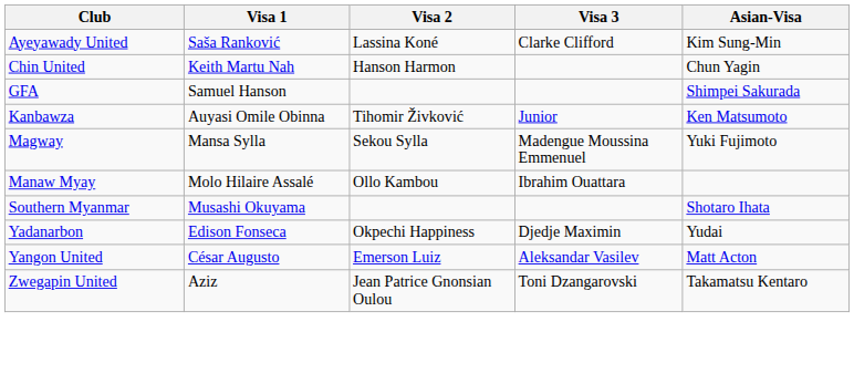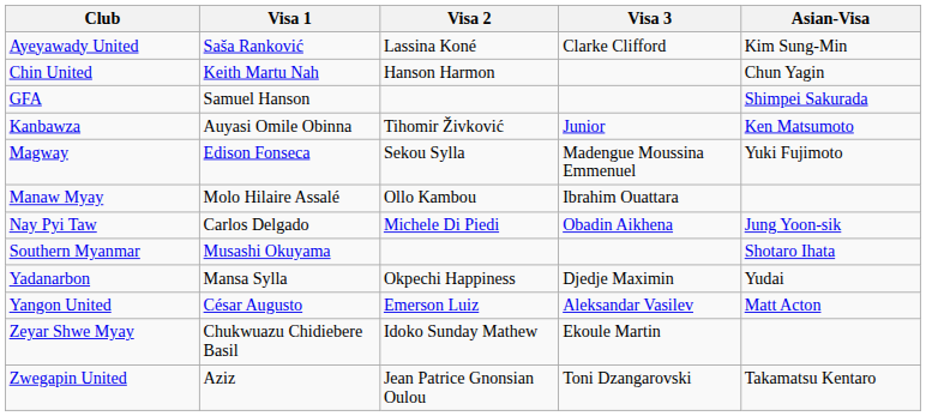 <table class="wikitable">
 <tr>
 <th style="width:190px;">Club</th>
 <th style="width:175px;">Visa 1</th>
 <th style="width:175px;">Visa 2</th>
 <th style="width:175px;">Visa 3</th>
 <th style="width:175px;">Asian-Visa</th>
 </tr>
 <tr style="vertical-align:top;">
 <td><a href='#'>Ayeyawady United</a></td>
 <td> <a href='#'>Saša Ranković</a></td>
 <td> Lassina Koné</td>
 <td> Clarke Clifford</td>
 <td> Kim Sung-Min</td>
 </tr>
 <tr style="vertical-align:top;">
 <td><a href='#'>Chin United</a></td>
 <td> <a href='#'>Keith Martu Nah</a></td>
 <td> Hanson Harmon</td>
 <td></td>
 <td> Chun Yagin</td>
 </tr>
 <tr style="vertical-align:top;">
 <td><a href='#'>GFA</a></td>
 <td> Samuel Hanson</td>
 <td></td>
 <td></td>
 <td> <a href='#'>Shimpei Sakurada</a></td>
 </tr>
 <tr style="vertical-align:top;">
 <td><a href='#'>Kanbawza</a></td>
 <td> Auyasi Omile Obinna</td>
 <td> Tihomir Živković</td>
 <td> <a href='#'>Junior</a></td>
 <td> <a href='#'>Ken Matsumoto</a></td>
 </tr>
 <tr style="vertical-align:top;">
 <td><a href='#'>Magway</a></td>
-<td> Mansa Sylla</td>
+<td> <a href='#'>Edison Fonseca</a></td>
 <td> Sekou Sylla</td>
 <td> Madengue Moussina Emmenuel</td>
 <td> Yuki Fujimoto</td>
 </tr>
 <tr style="vertical-align:top;">
 <td><a href='#'>Manaw Myay</a></td>
 <td> Molo Hilaire Assalé</td>
 <td> Ollo Kambou</td>
 <td> Ibrahim Ouattara</td>
 <td></td>
 </tr>
 <tr style="vertical-align:top;">
+<td><a href='#'>Nay Pyi Taw</a></td>
+<td> Carlos Delgado</td>
+<td> <a href='#'>Michele Di Piedi</a></td>
+<td> <a href='#'>Obadin Aikhena</a></td>
+<td> <a href='#'>Jung Yoon-sik</a></td>
+</tr>
+<tr style="vertical-align:top;">
 <td><a href='#'>Southern Myanmar</a></td>
 <td> <a href='#'>Musashi Okuyama</a></td>
 <td></td>
 <td></td>
 <td> <a href='#'>Shotaro Ihata</a></td>
 </tr>
 <tr style="vertical-align:top;">
 <td><a href='#'>Yadanarbon</a></td>
-<td> <a href='#'>Edison Fonseca</a></td>
+<td> Mansa Sylla</td>
 <td> Okpechi Happiness</td>
 <td> Djedje Maximin</td>
 <td> Yudai</td>
 </tr>
 <tr style="vertical-align:top;">
 <td><a href='#'>Yangon United</a></td>
 <td> <a href='#'>César Augusto</a></td>
 <td> <a href='#'>Emerson Luiz</a></td>
 <td> <a href='#'>Aleksandar Vasilev</a></td>
 <td> <a href='#'>Matt Acton</a></td>
 </tr>
 <tr style="vertical-align:top;">
+<td><a href='#'>Zeyar Shwe Myay</a></td>
+<td> Chukwuazu Chidiebere Basil</td>
+<td> Idoko Sunday Mathew</td>
+<td> Ekoule Martin</td>
+<td></td>
+</tr>
+<tr style="vertical-align:top;">
 <td><a href='#'>Zwegapin United</a></td>
 <td> Aziz</td>
 <td> Jean Patrice Gnonsian Oulou</td>
 <td> Toni Dzangarovski</td>
 <td> Takamatsu Kentaro</td>
 </tr>
 </table>
